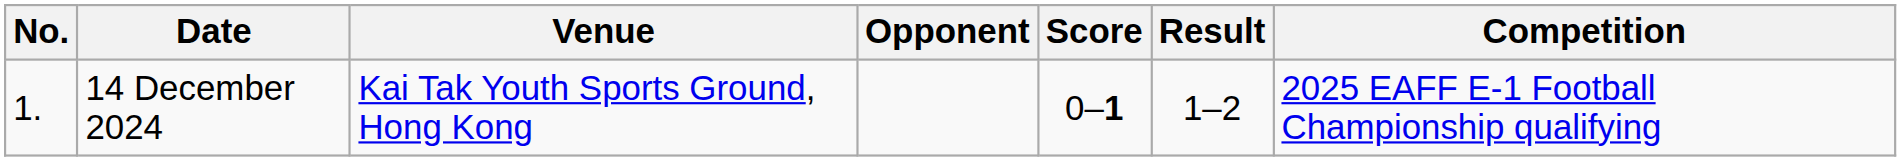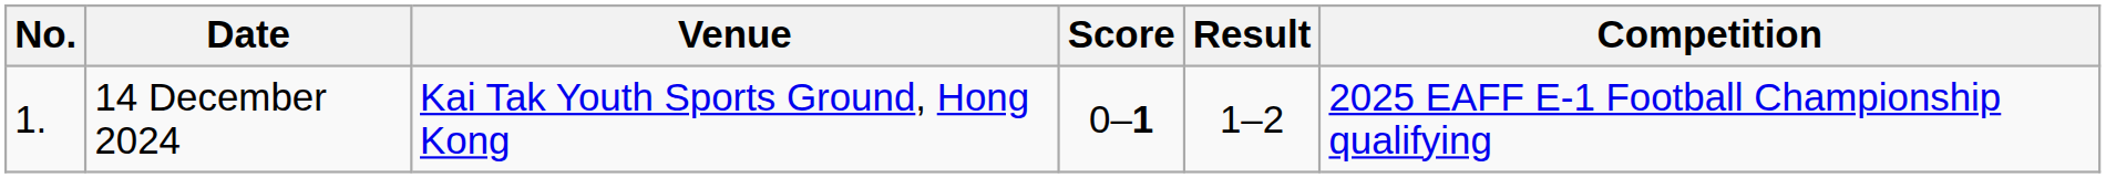 <table class="wikitable">
 <tr>
 <th>No.</th>
 <th>Date</th>
 <th>Venue</th>
-<th>Opponent</th>
 <th>Score</th>
 <th>Result</th>
 <th>Competition</th>
 </tr>
 <tr>
 <td>1.</td>
 <td>14 December 2024</td>
 <td><a href='#'>Kai Tak Youth Sports Ground</a>, <a href='#'>Hong Kong</a></td>
-<td></td>
 <td align="center">0–<strong>1</strong></td>
 <td align="center">1–2</td>
 <td><a href='#'>2025 EAFF E-1 Football Championship qualifying</a></td>
 </tr>
 </table>
